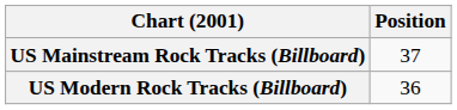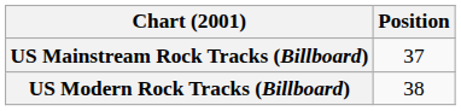 <table class="wikitable plainrowheaders" style="text-align:center">
 <tr>
 <th scope="col">Chart (2001)</th>
 <th scope="col">Position</th>
 </tr>
 <tr>
 <th scope="row">US Mainstream Rock Tracks (<em>Billboard</em>)</th>
 <td>37</td>
 </tr>
 <tr>
 <th scope="row">US Modern Rock Tracks (<em>Billboard</em>)</th>
-<td>36</td>
+<td>38</td>
 </tr>
 </table>
